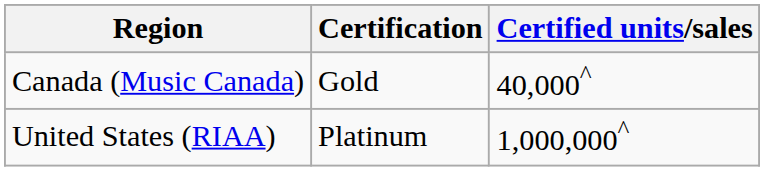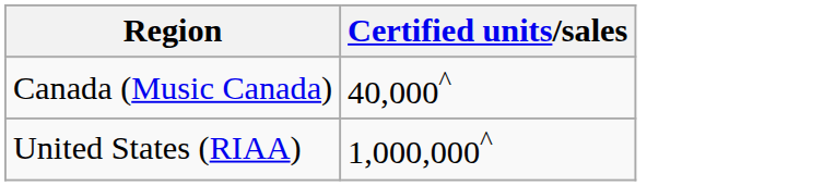 <table class="wikitable">
 <tr>
 <th><strong>Region</strong></th>
-<th><strong>Certification</strong></th>
 <th><a href='#'>Certified units</a><strong>/sales</strong></th>
 </tr>
 <tr>
 <td>Canada (<a href='#'>Music Canada</a>)</td>
-<td>Gold</td>
 <td>40,000<sup>^</sup></td>
 </tr>
 <tr>
 <td>United States (<a href='#'>RIAA</a>)</td>
-<td>Platinum</td>
 <td>1,000,000<sup>^</sup></td>
 </tr>
 </table>
